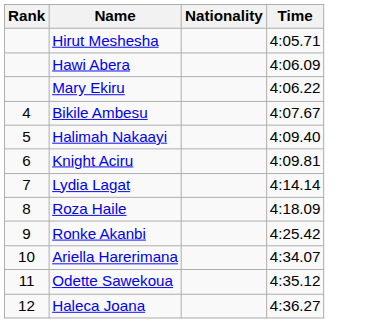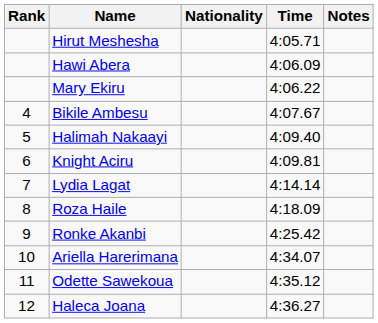 <table class="wikitable sortable" style="text-align:center">
 <tr>
 <th>Rank</th>
 <th>Name</th>
 <th>Nationality</th>
 <th>Time</th>
+<th>Notes</th>
 </tr>
 <tr>
 <td></td>
 <td align=left><a href='#'>Hirut Meshesha</a></td>
 <td align=left></td>
 <td>4:05.71</td>
+<td></td>
 </tr>
 <tr>
 <td></td>
 <td align=left><a href='#'>Hawi Abera</a></td>
 <td align=left></td>
 <td>4:06.09</td>
+<td></td>
 </tr>
 <tr>
 <td></td>
 <td align=left><a href='#'>Mary Ekiru</a></td>
 <td align=left></td>
 <td>4:06.22</td>
+<td></td>
 </tr>
 <tr>
 <td>4</td>
 <td align=left><a href='#'>Bikile Ambesu</a></td>
 <td align=left></td>
 <td>4:07.67</td>
+<td></td>
 </tr>
 <tr>
 <td>5</td>
 <td align=left><a href='#'>Halimah Nakaayi</a></td>
 <td align=left></td>
 <td>4:09.40</td>
+<td></td>
 </tr>
 <tr>
 <td>6</td>
 <td align=left><a href='#'>Knight Aciru</a></td>
 <td align=left></td>
 <td>4:09.81</td>
+<td></td>
 </tr>
 <tr>
 <td>7</td>
 <td align=left><a href='#'>Lydia Lagat</a></td>
 <td align=left></td>
 <td>4:14.14</td>
+<td></td>
 </tr>
 <tr>
 <td>8</td>
 <td align=left><a href='#'>Roza Haile</a></td>
 <td align=left></td>
 <td>4:18.09</td>
+<td></td>
 </tr>
 <tr>
 <td>9</td>
 <td align=left><a href='#'>Ronke Akanbi</a></td>
 <td align=left></td>
 <td>4:25.42</td>
+<td></td>
 </tr>
 <tr>
 <td>10</td>
 <td align=left><a href='#'>Ariella Harerimana</a></td>
 <td align=left></td>
 <td>4:34.07</td>
+<td></td>
 </tr>
 <tr>
 <td>11</td>
 <td align=left><a href='#'>Odette Sawekoua</a></td>
 <td align=left></td>
 <td>4:35.12</td>
+<td></td>
 </tr>
 <tr>
 <td>12</td>
 <td align=left><a href='#'>Haleca Joana</a></td>
 <td align=left></td>
 <td>4:36.27</td>
+<td></td>
 </tr>
 </table>
